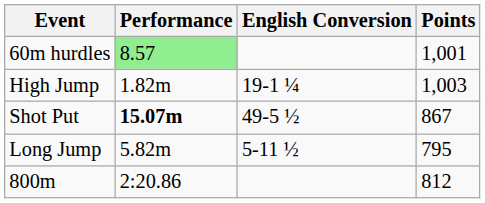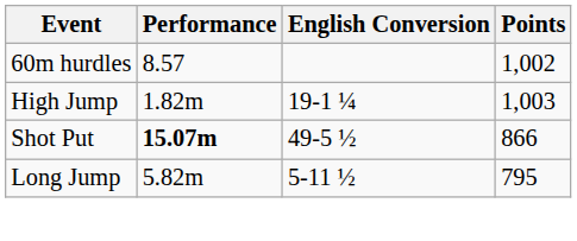 <table class="wikitable">
 <tr>
 <th>Event</th>
 <th>Performance</th>
 <th>English Conversion</th>
 <th>Points</th>
 </tr>
 <tr>
 <td>60m hurdles</td>
-<td style="background: lightgreen;">8.57</td>
+<td>8.57</td>
 <td></td>
-<td>1,001</td>
+<td>1,002</td>
 </tr>
 <tr>
 <td>High Jump</td>
 <td>1.82m</td>
 <td>19-1 ¼</td>
 <td>1,003</td>
 </tr>
 <tr>
 <td>Shot Put</td>
 <td><strong>15.07m</strong></td>
 <td>49-5 ½</td>
-<td>867</td>
+<td>866</td>
 </tr>
 <tr>
 <td>Long Jump</td>
 <td>5.82m</td>
 <td>5-11 ½</td>
 <td>795</td>
 </tr>
-<tr>
-<td>800m</td>
-<td>2:20.86</td>
-<td></td>
-<td>812</td>
-</tr>
 </table>
